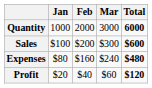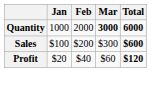 <table class="wikitable" style="text-align:center">
 <tr>
 <th></th>
 <th>Jan</th>
 <th>Feb</th>
 <th>Mar</th>
 <th>Total</th>
 </tr>
 <tr>
 <th>Quantity</th>
 <td>1000</td>
 <td>2000</td>
-<td>3000</td>
+<td><strong>3000</strong></td>
 <td><strong>6000</strong></td>
 </tr>
 <tr>
 <th>Sales</th>
 <td>$100</td>
 <td>$200</td>
 <td>$300</td>
 <td><strong>$600</strong></td>
 </tr>
 <tr>
-<th>Expenses</th>
-<td>$80</td>
-<td>$160</td>
-<td>$240</td>
-<td><strong>$480</strong></td>
-</tr>
-<tr>
 <th>Profit</th>
 <td>$20</td>
 <td>$40</td>
 <td>$60</td>
 <td><strong>$120</strong></td>
 </tr>
 </table>
